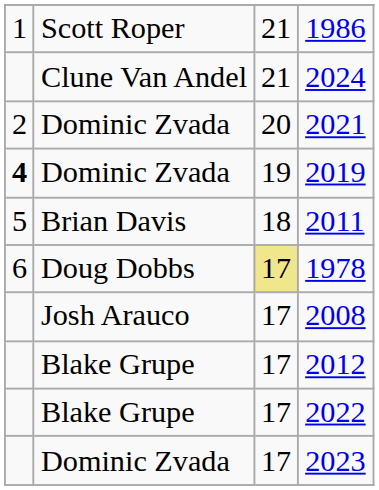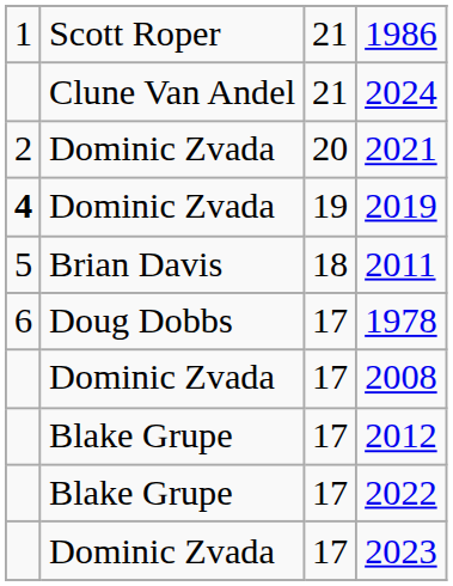 <table class="wikitable">
 <tr>
 </tr>
 <tr>
 <td>1</td>
 <td>Scott Roper</td>
 <td>21</td>
 <td><a href='#'>1986</a></td>
 </tr>
 <tr>
 <td></td>
 <td>Clune Van Andel</td>
 <td>21</td>
 <td><a href='#'>2024</a></td>
 </tr>
 <tr>
 <td>2</td>
 <td>Dominic Zvada</td>
 <td>20</td>
 <td><a href='#'>2021</a></td>
 </tr>
 <tr>
 <td><strong>4</strong></td>
 <td>Dominic Zvada</td>
 <td>19</td>
 <td><a href='#'>2019</a></td>
 </tr>
 <tr>
 <td>5</td>
 <td>Brian Davis</td>
 <td>18</td>
 <td><a href='#'>2011</a></td>
 </tr>
 <tr>
 <td>6</td>
 <td>Doug Dobbs</td>
-<td style="background: khaki;">17</td>
+<td>17</td>
 <td><a href='#'>1978</a></td>
 </tr>
 <tr>
 <td></td>
-<td>Josh Arauco</td>
+<td>Dominic Zvada</td>
 <td>17</td>
 <td><a href='#'>2008</a></td>
 </tr>
 <tr>
 <td></td>
 <td>Blake Grupe</td>
 <td>17</td>
 <td><a href='#'>2012</a></td>
 </tr>
 <tr>
 <td></td>
 <td>Blake Grupe</td>
 <td>17</td>
 <td><a href='#'>2022</a></td>
 </tr>
 <tr>
 <td></td>
 <td>Dominic Zvada</td>
 <td>17</td>
 <td><a href='#'>2023</a></td>
 </tr>
 </table>
